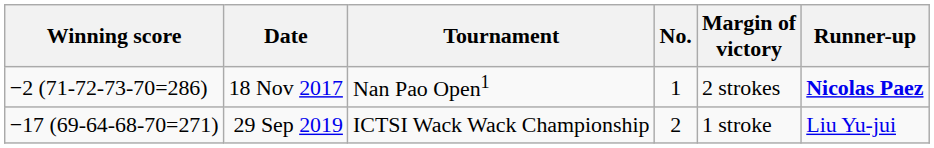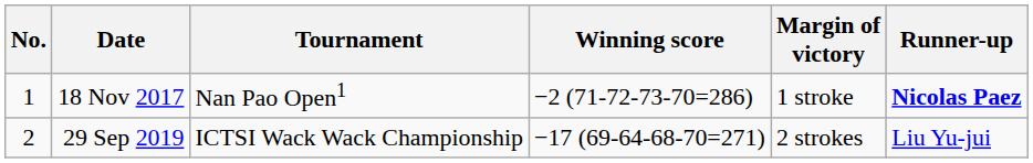 <table class="wikitable" style="font-size:95%;">
 <tr>
-<th>Winning score</th>
+<th>No.</th>
 <th>Date</th>
 <th>Tournament</th>
-<th>No.</th>
+<th>Winning score</th>
 <th>Margin of<br>victory</th>
 <th>Runner-up</th>
 </tr>
 <tr>
-<td>−2 (71-72-73-70=286)</td>
+<td align=center>1</td>
 <td align=right>18 Nov <a href='#'>2017</a></td>
 <td>Nan Pao Open<sup>1</sup></td>
-<td align=center>1</td>
-<td>2 strokes</td>
+<td>−2 (71-72-73-70=286)</td>
+<td>1 stroke</td>
 <td><strong> <a href='#'>Nicolas Paez</a></strong></td>
 </tr>
 <tr>
-<td>−17 (69-64-68-70=271)</td>
+<td align=center>2</td>
 <td align=right>29 Sep <a href='#'>2019</a></td>
 <td>ICTSI Wack Wack Championship</td>
-<td align=center>2</td>
-<td>1 stroke</td>
+<td>−17 (69-64-68-70=271)</td>
+<td>2 strokes</td>
 <td> <a href='#'>Liu Yu-jui</a></td>
 </tr>
 </table>
